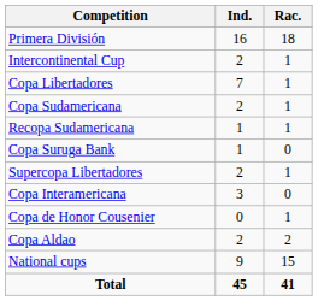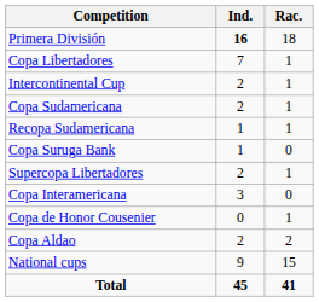 <table class="wikitable sortable" style="text-align:center" width="350px">
 <tr>
 <th width=250px>Competition</th>
 <th width=50px>Ind.</th>
 <th width=50px>Rac.</th>
 </tr>
 <tr>
 <td align=left><a href='#'>Primera División</a></td>
-<td>16</td>
+<td><strong>16</strong></td>
 <td>18</td>
+</tr>
+<tr>
+<td align=left><a href='#'>Copa Libertadores</a></td>
+<td>7</td>
+<td>1</td>
 </tr>
 <tr>
 <td align=left><a href='#'>Intercontinental Cup</a></td>
 <td>2</td>
-<td>1</td>
-</tr>
-<tr>
-<td align=left><a href='#'>Copa Libertadores</a></td>
-<td>7</td>
 <td>1</td>
 </tr>
 <tr>
 <td align=left><a href='#'>Copa Sudamericana</a></td>
 <td>2</td>
 <td>1</td>
 </tr>
 <tr>
 <td align=left><a href='#'>Recopa Sudamericana</a></td>
 <td>1</td>
 <td>1</td>
 </tr>
 <tr>
 <td align=left><a href='#'>Copa Suruga Bank</a></td>
 <td>1</td>
 <td>0</td>
 </tr>
 <tr>
 <td align=left><a href='#'>Supercopa Libertadores</a></td>
 <td>2</td>
 <td>1</td>
 </tr>
 <tr>
 <td align=left><a href='#'>Copa Interamericana</a></td>
 <td>3</td>
 <td>0</td>
 </tr>
 <tr>
 <td align=left><a href='#'>Copa de Honor Cousenier</a></td>
 <td>0</td>
 <td>1</td>
 </tr>
 <tr>
 <td align=left><a href='#'>Copa Aldao</a></td>
 <td>2</td>
 <td>2</td>
 </tr>
 <tr>
 <td align=left><a href='#'>National cups</a></td>
 <td>9</td>
 <td>15</td>
 </tr>
 <tr>
 <td><strong>Total </strong></td>
 <td><strong>45</strong></td>
 <td><strong>41</strong></td>
 </tr>
 </table>
